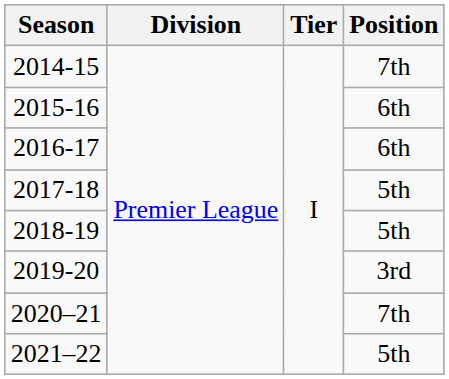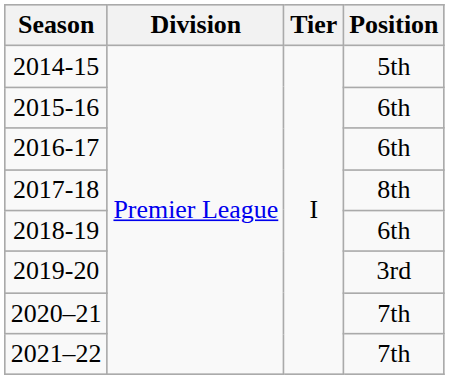 <table class="wikitable">
 <tr>
 <th>Season</th>
 <th>Division</th>
 <th>Tier</th>
 <th>Position</th>
 </tr>
 <tr align="center">
 <td>2014-15</td>
 <td rowspan=8 align="center"><a href='#'>Premier League</a></td>
 <td rowspan=8 align="center">I</td>
-<td>7th</td>
+<td>5th</td>
 </tr>
 <tr align="center">
 <td>2015-16</td>
 <td>6th</td>
 </tr>
 <tr align="center">
 <td>2016-17</td>
 <td>6th</td>
 </tr>
 <tr align="center">
 <td>2017-18</td>
-<td>5th</td>
+<td>8th</td>
 </tr>
 <tr align="center">
 <td>2018-19</td>
-<td>5th</td>
+<td>6th</td>
 </tr>
 <tr align="center">
 <td>2019-20</td>
 <td>3rd</td>
 </tr>
 <tr align="center">
 <td>2020–21</td>
 <td>7th</td>
 </tr>
 <tr align="center">
 <td>2021–22</td>
-<td>5th</td>
+<td>7th</td>
 </tr>
 </table>
